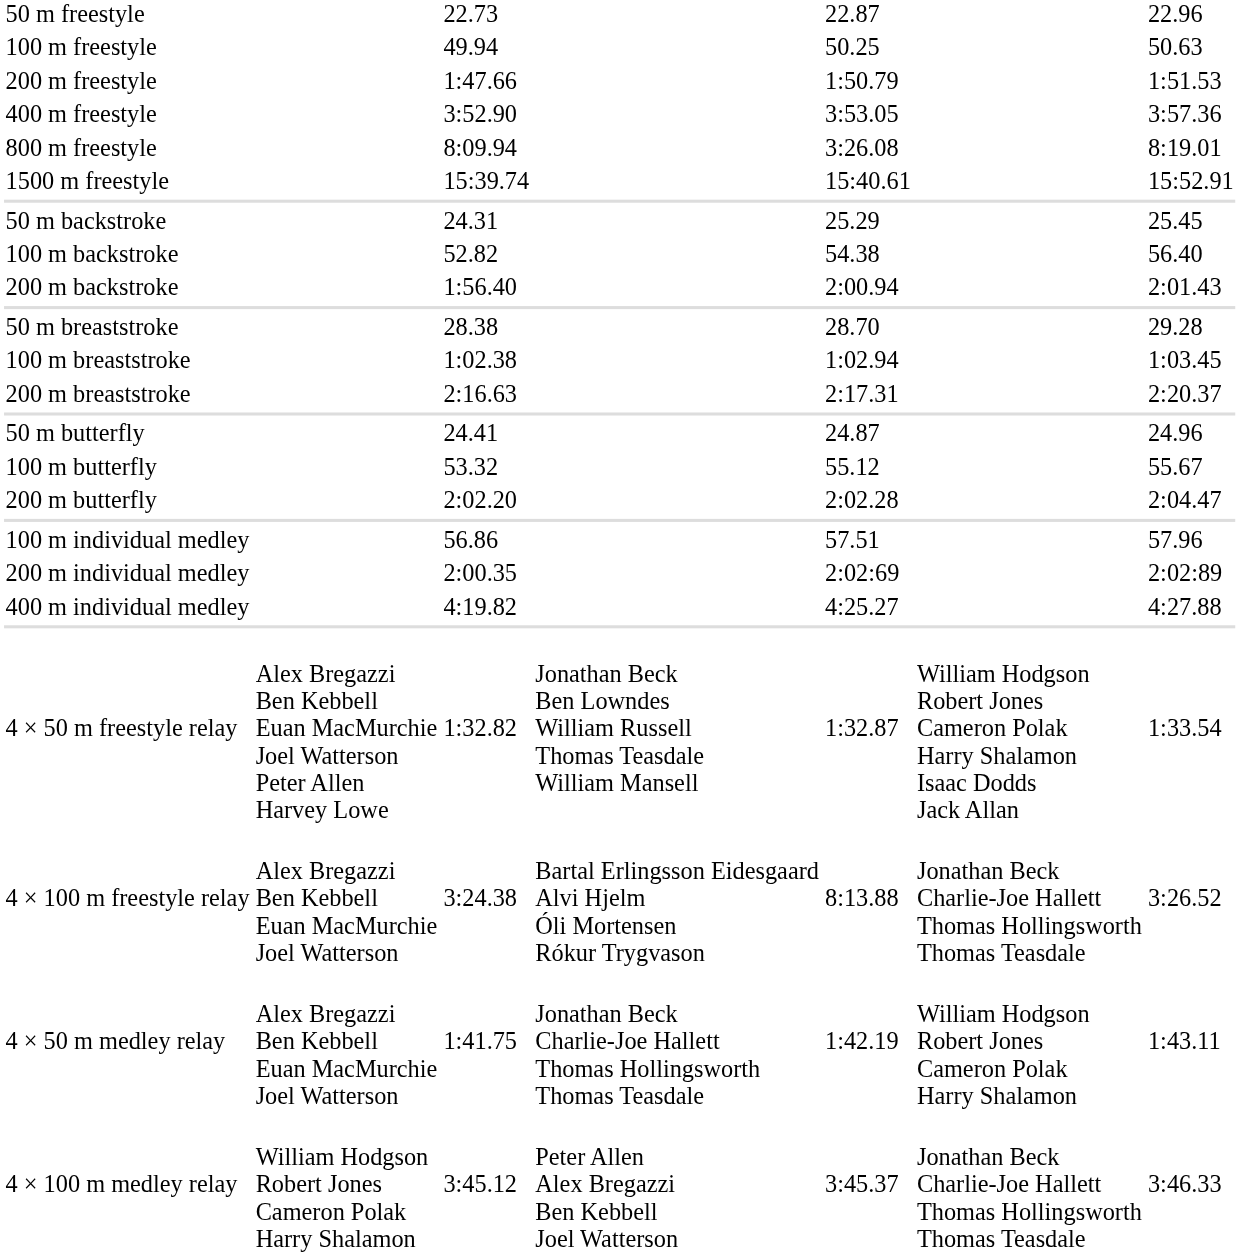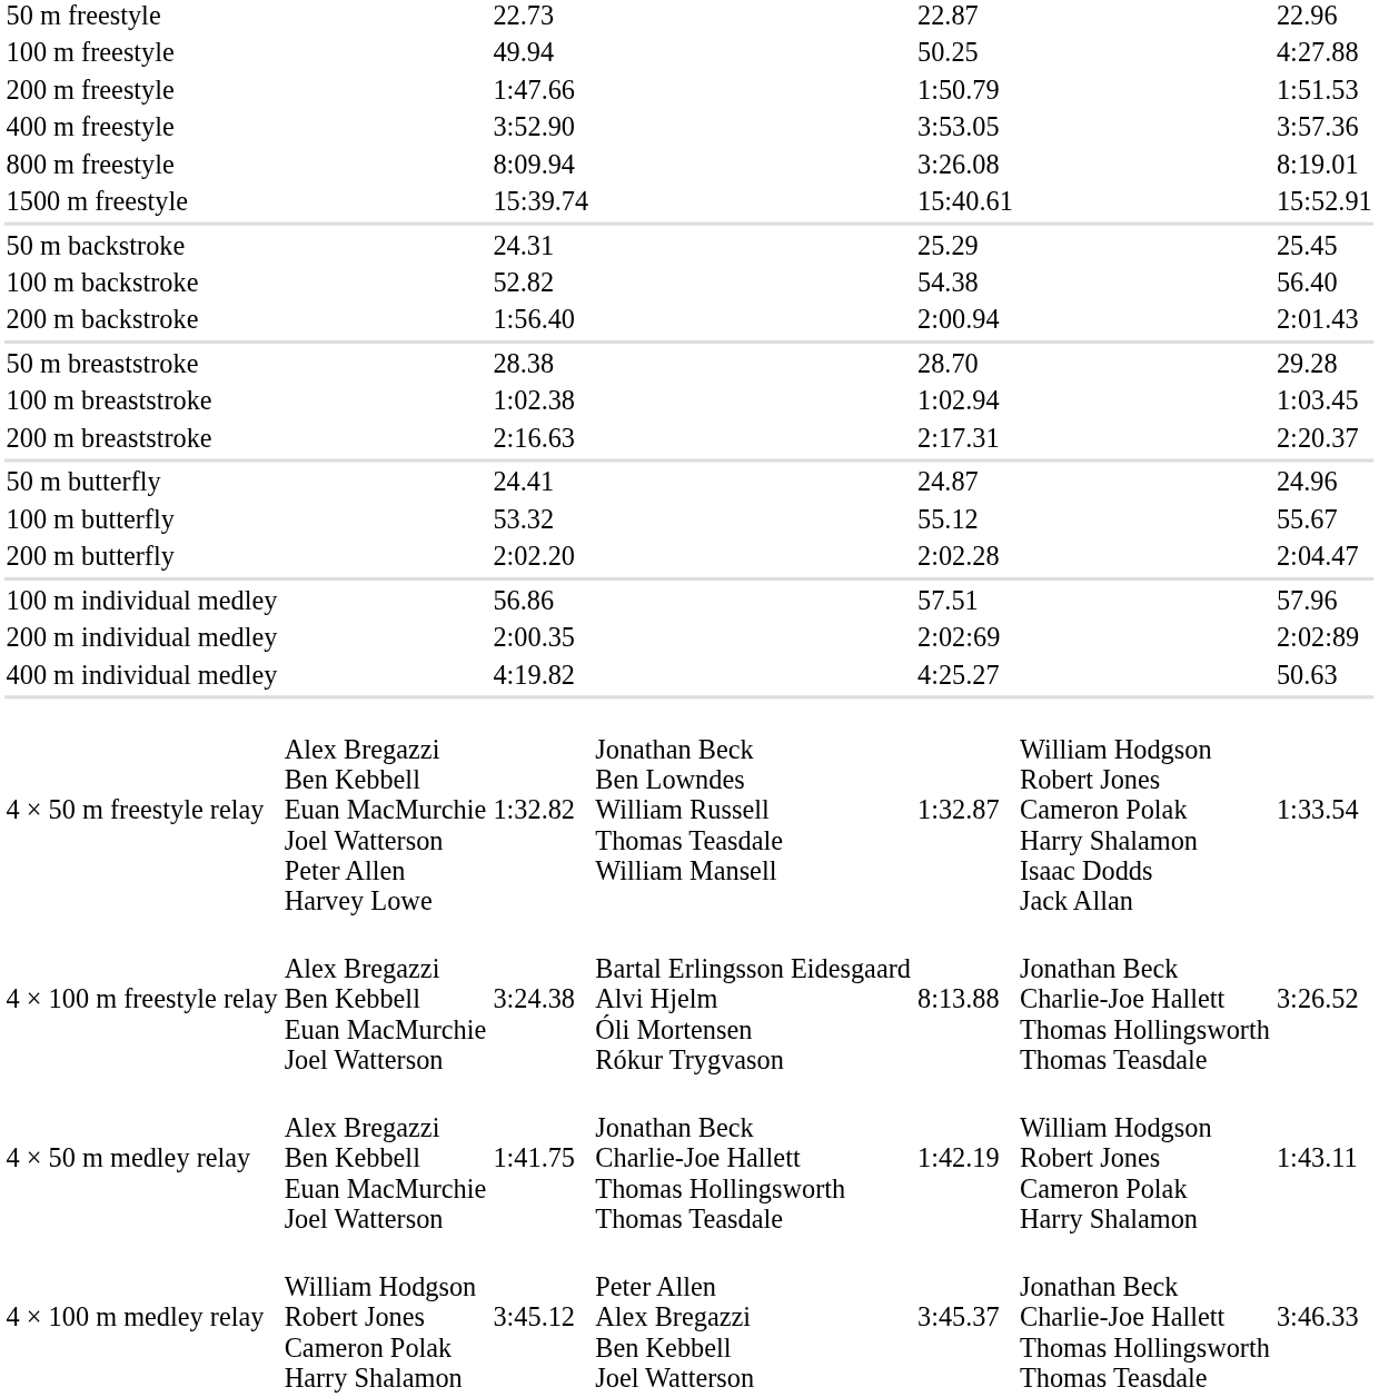 <table>
 <tr>
 <td>50 m freestyle</td>
 <td></td>
 <td>22.73</td>
 <td></td>
 <td>22.87</td>
 <td></td>
 <td>22.96</td>
 </tr>
 <tr>
 <td>100 m freestyle</td>
 <td></td>
 <td>49.94</td>
 <td></td>
 <td>50.25</td>
 <td></td>
-<td>50.63</td>
+<td>4:27.88</td>
 </tr>
 <tr>
 <td>200 m freestyle</td>
 <td></td>
 <td>1:47.66</td>
 <td></td>
 <td>1:50.79</td>
 <td></td>
 <td>1:51.53</td>
 </tr>
 <tr>
 <td>400 m freestyle</td>
 <td></td>
 <td>3:52.90</td>
 <td></td>
 <td>3:53.05</td>
 <td></td>
 <td>3:57.36</td>
 </tr>
 <tr>
 <td>800 m freestyle</td>
 <td></td>
 <td>8:09.94</td>
 <td></td>
 <td>3:26.08</td>
 <td></td>
 <td>8:19.01</td>
 </tr>
 <tr>
 <td>1500 m freestyle</td>
 <td></td>
 <td>15:39.74</td>
 <td></td>
 <td>15:40.61</td>
 <td></td>
 <td>15:52.91</td>
 </tr>
 <tr bgcolor=#dddddd>
 <td colspan=7></td>
 </tr>
 <tr>
 <td>50 m backstroke</td>
 <td></td>
 <td>24.31</td>
 <td></td>
 <td>25.29</td>
 <td></td>
 <td>25.45</td>
 </tr>
 <tr>
 <td>100 m backstroke</td>
 <td></td>
 <td>52.82</td>
 <td></td>
 <td>54.38</td>
 <td></td>
 <td>56.40</td>
 </tr>
 <tr>
 <td>200 m backstroke</td>
 <td></td>
 <td>1:56.40</td>
 <td></td>
 <td>2:00.94</td>
 <td></td>
 <td>2:01.43</td>
 </tr>
 <tr bgcolor=#dddddd>
 <td colspan=7></td>
 </tr>
 <tr>
 <td>50 m breaststroke</td>
 <td></td>
 <td>28.38</td>
 <td></td>
 <td>28.70</td>
 <td></td>
 <td>29.28</td>
 </tr>
 <tr>
 <td>100 m breaststroke</td>
 <td></td>
 <td>1:02.38</td>
 <td></td>
 <td>1:02.94</td>
 <td></td>
 <td>1:03.45</td>
 </tr>
 <tr>
 <td>200 m breaststroke</td>
 <td></td>
 <td>2:16.63</td>
 <td></td>
 <td>2:17.31</td>
 <td></td>
 <td>2:20.37</td>
 </tr>
 <tr bgcolor=#dddddd>
 <td colspan=7></td>
 </tr>
 <tr>
 <td>50 m butterfly</td>
 <td></td>
 <td>24.41</td>
 <td></td>
 <td>24.87</td>
 <td></td>
 <td>24.96</td>
 </tr>
 <tr>
 <td>100 m butterfly</td>
 <td></td>
 <td>53.32</td>
 <td></td>
 <td>55.12</td>
 <td></td>
 <td>55.67</td>
 </tr>
 <tr>
 <td>200 m butterfly</td>
 <td></td>
 <td>2:02.20</td>
 <td></td>
 <td>2:02.28</td>
 <td></td>
 <td>2:04.47</td>
 </tr>
 <tr bgcolor=#dddddd>
 <td colspan=7></td>
 </tr>
 <tr>
 <td>100 m individual medley</td>
 <td></td>
 <td>56.86</td>
 <td></td>
 <td>57.51</td>
 <td></td>
 <td>57.96</td>
 </tr>
 <tr>
 <td>200 m individual medley</td>
 <td></td>
 <td>2:00.35</td>
 <td></td>
 <td>2:02:69</td>
 <td></td>
 <td>2:02:89</td>
 </tr>
 <tr>
 <td>400 m individual medley</td>
 <td></td>
 <td>4:19.82</td>
 <td></td>
 <td>4:25.27</td>
 <td></td>
-<td>4:27.88</td>
+<td>50.63</td>
 </tr>
 <tr bgcolor=#dddddd>
 <td colspan=7></td>
 </tr>
 <tr>
 <td>4 × 50 m freestyle relay</td>
 <td valign=top><br>Alex Bregazzi<br>Ben Kebbell<br>Euan MacMurchie<br>Joel Watterson<br>Peter Allen <br>Harvey Lowe </td>
 <td>1:32.82</td>
 <td valign=top><br>Jonathan Beck<br>Ben Lowndes<br>William Russell<br>Thomas Teasdale<br>William Mansell </td>
 <td>1:32.87</td>
 <td valign=top><br>William Hodgson<br>Robert Jones<br>Cameron Polak<br>Harry Shalamon<br>Isaac Dodds <br>Jack Allan </td>
 <td>1:33.54</td>
 </tr>
 <tr>
 <td>4 × 100 m freestyle relay</td>
 <td valign=top><br>Alex Bregazzi<br>Ben Kebbell<br>Euan MacMurchie<br>Joel Watterson</td>
 <td>3:24.38</td>
 <td valign=top><br>Bartal Erlingsson Eidesgaard<br>Alvi Hjelm<br>Óli Mortensen<br>Rókur Trygvason</td>
 <td>8:13.88</td>
 <td valign=top><br>Jonathan Beck<br>Charlie-Joe Hallett<br>Thomas Hollingsworth<br>Thomas Teasdale</td>
 <td>3:26.52</td>
 </tr>
 <tr>
 <td>4 × 50 m medley relay</td>
 <td valign=top><br>Alex Bregazzi<br>Ben Kebbell<br>Euan MacMurchie<br>Joel Watterson</td>
 <td>1:41.75</td>
 <td valign=top><br>Jonathan Beck<br>Charlie-Joe Hallett<br>Thomas Hollingsworth<br>Thomas Teasdale</td>
 <td>1:42.19</td>
 <td valign=top><br>William Hodgson<br>Robert Jones<br>Cameron Polak<br>Harry Shalamon</td>
 <td>1:43.11</td>
 </tr>
 <tr>
 <td>4 × 100 m medley relay</td>
 <td valign=top><br>William Hodgson<br>Robert Jones<br>Cameron Polak<br>Harry Shalamon</td>
 <td>3:45.12</td>
 <td valign=top><br>Peter Allen<br>Alex Bregazzi<br>Ben Kebbell<br>Joel Watterson</td>
 <td>3:45.37</td>
 <td valign=top><br>Jonathan Beck<br>Charlie-Joe Hallett<br>Thomas Hollingsworth<br>Thomas Teasdale</td>
 <td>3:46.33</td>
 </tr>
 </table>
